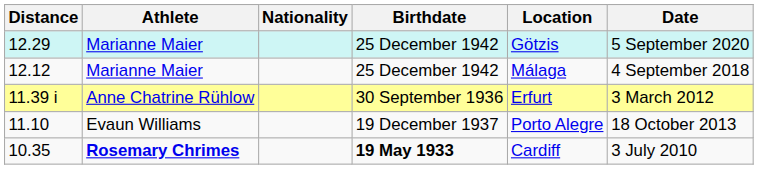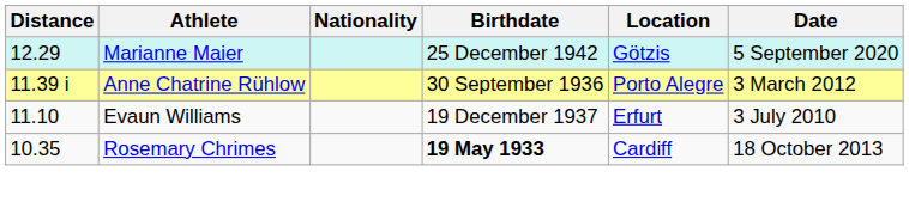 <table class="wikitable">
 <tr>
 <th>Distance</th>
 <th>Athlete</th>
 <th>Nationality</th>
 <th>Birthdate</th>
 <th>Location</th>
 <th>Date</th>
 </tr>
 <tr bgcolor=#CEF6F5>
 <td>12.29</td>
 <td><a href='#'>Marianne Maier</a></td>
 <td></td>
 <td>25 December 1942</td>
 <td><a href='#'>Götzis</a></td>
 <td>5 September 2020</td>
 </tr>
-<tr>
-<td>12.12</td>
-<td><a href='#'>Marianne Maier</a></td>
-<td></td>
-<td>25 December 1942</td>
-<td><a href='#'>Málaga</a></td>
-<td>4 September 2018</td>
-</tr>
 <tr style="background:#ff9;">
 <td>11.39 i</td>
 <td><a href='#'>Anne Chatrine Rühlow</a></td>
 <td></td>
 <td>30 September 1936</td>
-<td><a href='#'>Erfurt</a></td>
+<td><a href='#'>Porto Alegre</a></td>
 <td>3 March 2012</td>
 </tr>
 <tr>
 <td>11.10</td>
 <td>Evaun Williams</td>
 <td></td>
 <td>19 December 1937</td>
-<td><a href='#'>Porto Alegre</a></td>
-<td>18 October 2013</td>
+<td><a href='#'>Erfurt</a></td>
+<td>3 July 2010</td>
 </tr>
 <tr>
 <td>10.35</td>
-<td><strong><a href='#'>Rosemary Chrimes</a></strong></td>
+<td><a href='#'>Rosemary Chrimes</a></td>
 <td></td>
 <td><strong>19 May 1933</strong></td>
 <td><a href='#'>Cardiff</a></td>
-<td>3 July 2010</td>
+<td>18 October 2013</td>
 </tr>
 </table>
